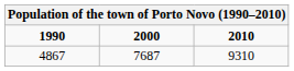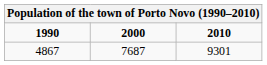 <table class="wikitable">
 <tr>
 <th colspan="4">Population of the town of Porto Novo (1990–2010)</th>
 </tr>
 <tr style="text-align:center;">
 <td><strong>1990</strong></td>
 <td><strong>2000</strong></td>
 <td><strong>2010</strong></td>
 </tr>
 <tr style="text-align:center;">
 <td>4867</td>
 <td>7687</td>
-<td>9310</td>
+<td>9301</td>
 </tr>
 </table>
